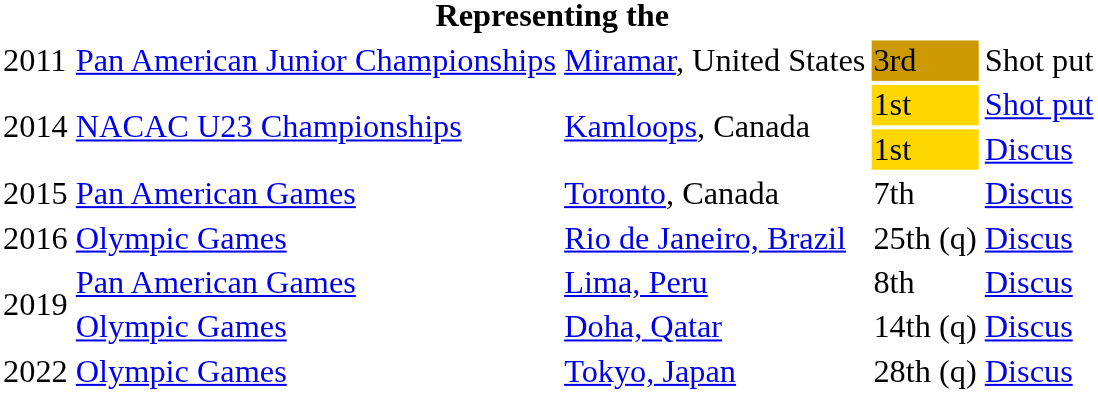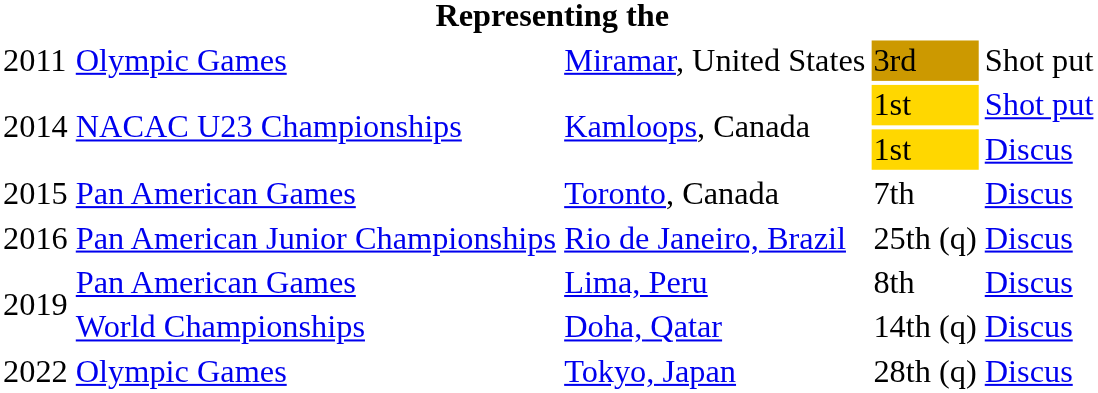 <table>
 <tr>
 <th colspan="7">Representing the </th>
 </tr>
 <tr>
 <td>2011</td>
-<td><a href='#'>Pan American Junior Championships</a></td>
+<td><a href='#'>Olympic Games</a></td>
 <td><a href='#'>Miramar</a>, United States</td>
 <td bgcolor=cc9900>3rd</td>
 <td>Shot put</td>
 <td></td>
 </tr>
 <tr>
 <td rowspan=2>2014</td>
 <td rowspan=2><a href='#'>NACAC U23 Championships</a></td>
 <td rowspan=2><a href='#'>Kamloops</a>, Canada</td>
 <td bgcolor=gold>1st</td>
 <td><a href='#'>Shot put</a></td>
 <td></td>
 </tr>
 <tr>
 <td bgcolor=gold>1st</td>
 <td><a href='#'>Discus</a></td>
 <td></td>
 </tr>
 <tr>
 <td>2015</td>
 <td><a href='#'>Pan American Games</a></td>
 <td><a href='#'>Toronto</a>, Canada</td>
 <td>7th</td>
 <td><a href='#'>Discus</a></td>
 <td></td>
 </tr>
 <tr>
 <td>2016</td>
-<td><a href='#'>Olympic Games</a></td>
+<td><a href='#'>Pan American Junior Championships</a></td>
 <td><a href='#'>Rio de Janeiro, Brazil</a></td>
 <td>25th (q)</td>
 <td><a href='#'>Discus</a></td>
 <td></td>
 </tr>
 <tr>
 <td rowspan=2>2019</td>
 <td><a href='#'>Pan American Games</a></td>
 <td><a href='#'>Lima, Peru</a></td>
 <td>8th</td>
 <td><a href='#'>Discus</a></td>
 <td></td>
 </tr>
 <tr>
-<td><a href='#'>Olympic Games</a></td>
+<td><a href='#'>World Championships</a></td>
 <td><a href='#'>Doha, Qatar</a></td>
 <td>14th (q)</td>
 <td><a href='#'>Discus</a></td>
 <td></td>
 </tr>
 <tr>
 <td>2022</td>
 <td><a href='#'>Olympic Games</a></td>
 <td><a href='#'>Tokyo, Japan</a></td>
 <td>28th (q)</td>
 <td><a href='#'>Discus</a></td>
 <td></td>
 </tr>
 </table>
